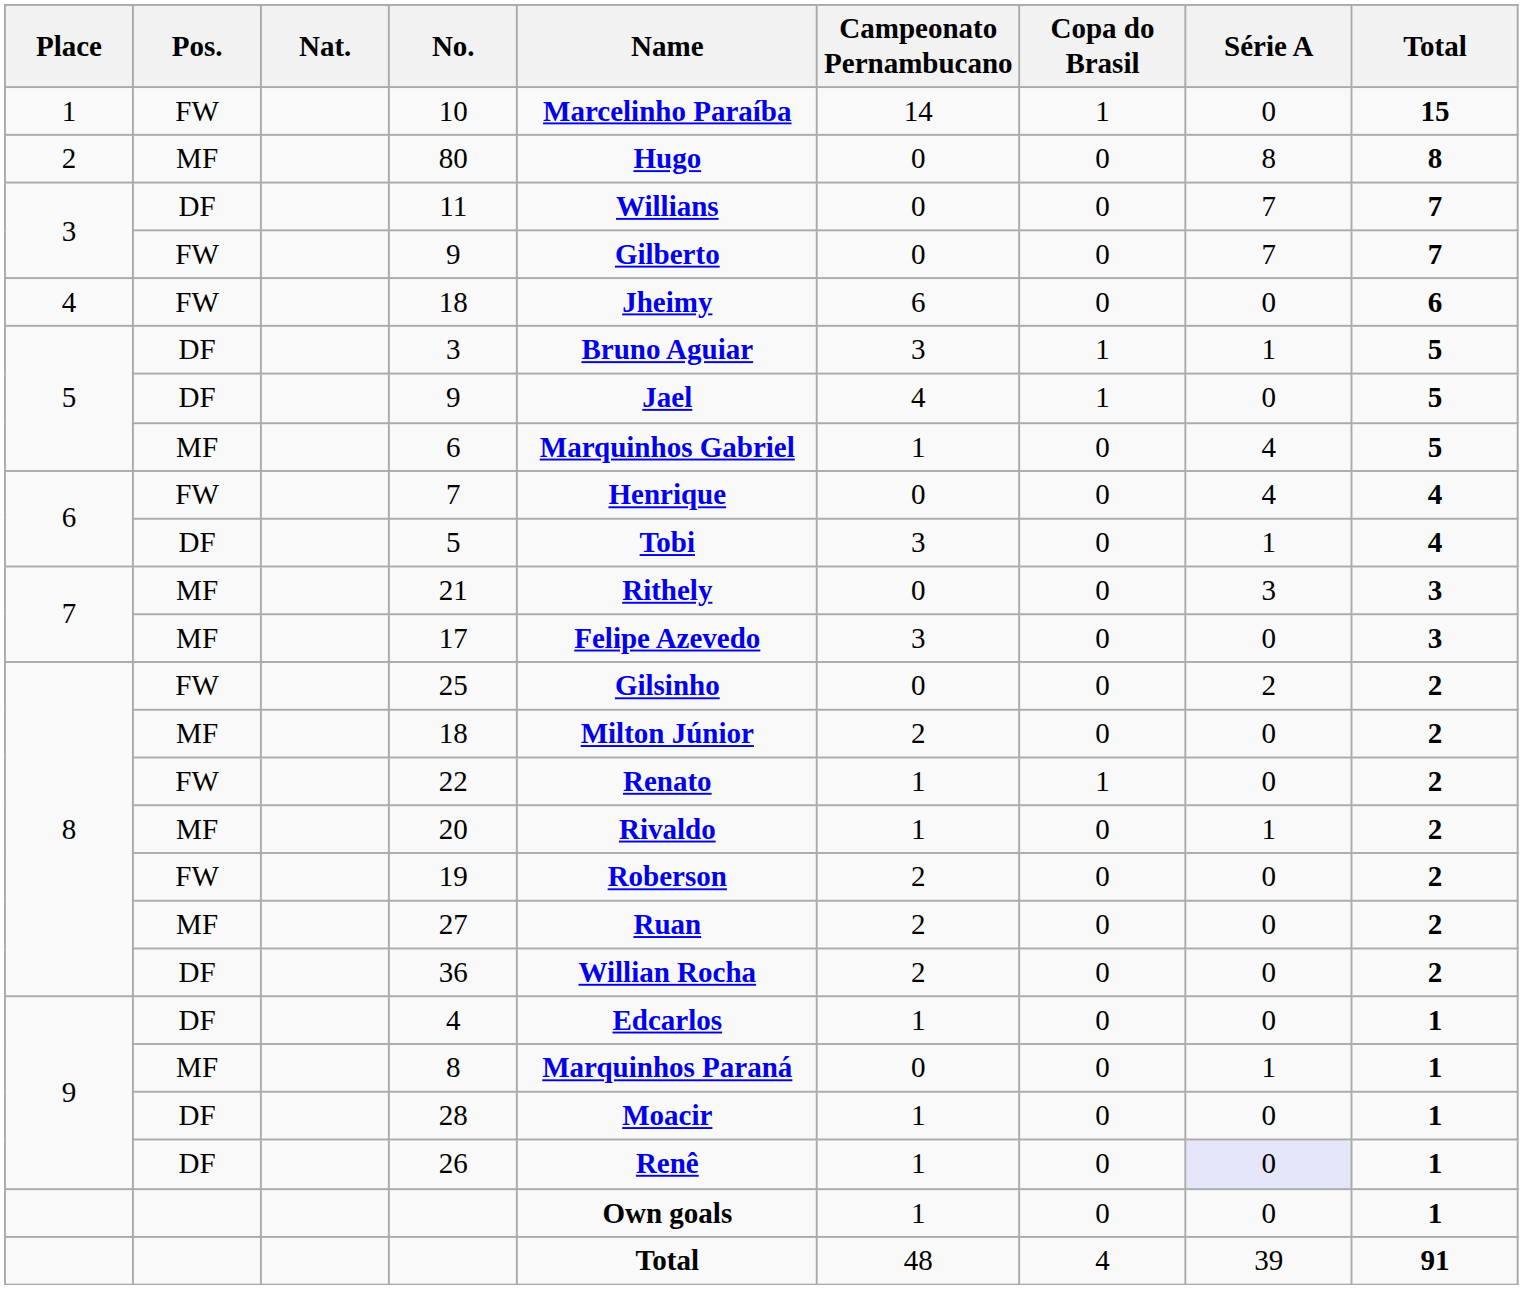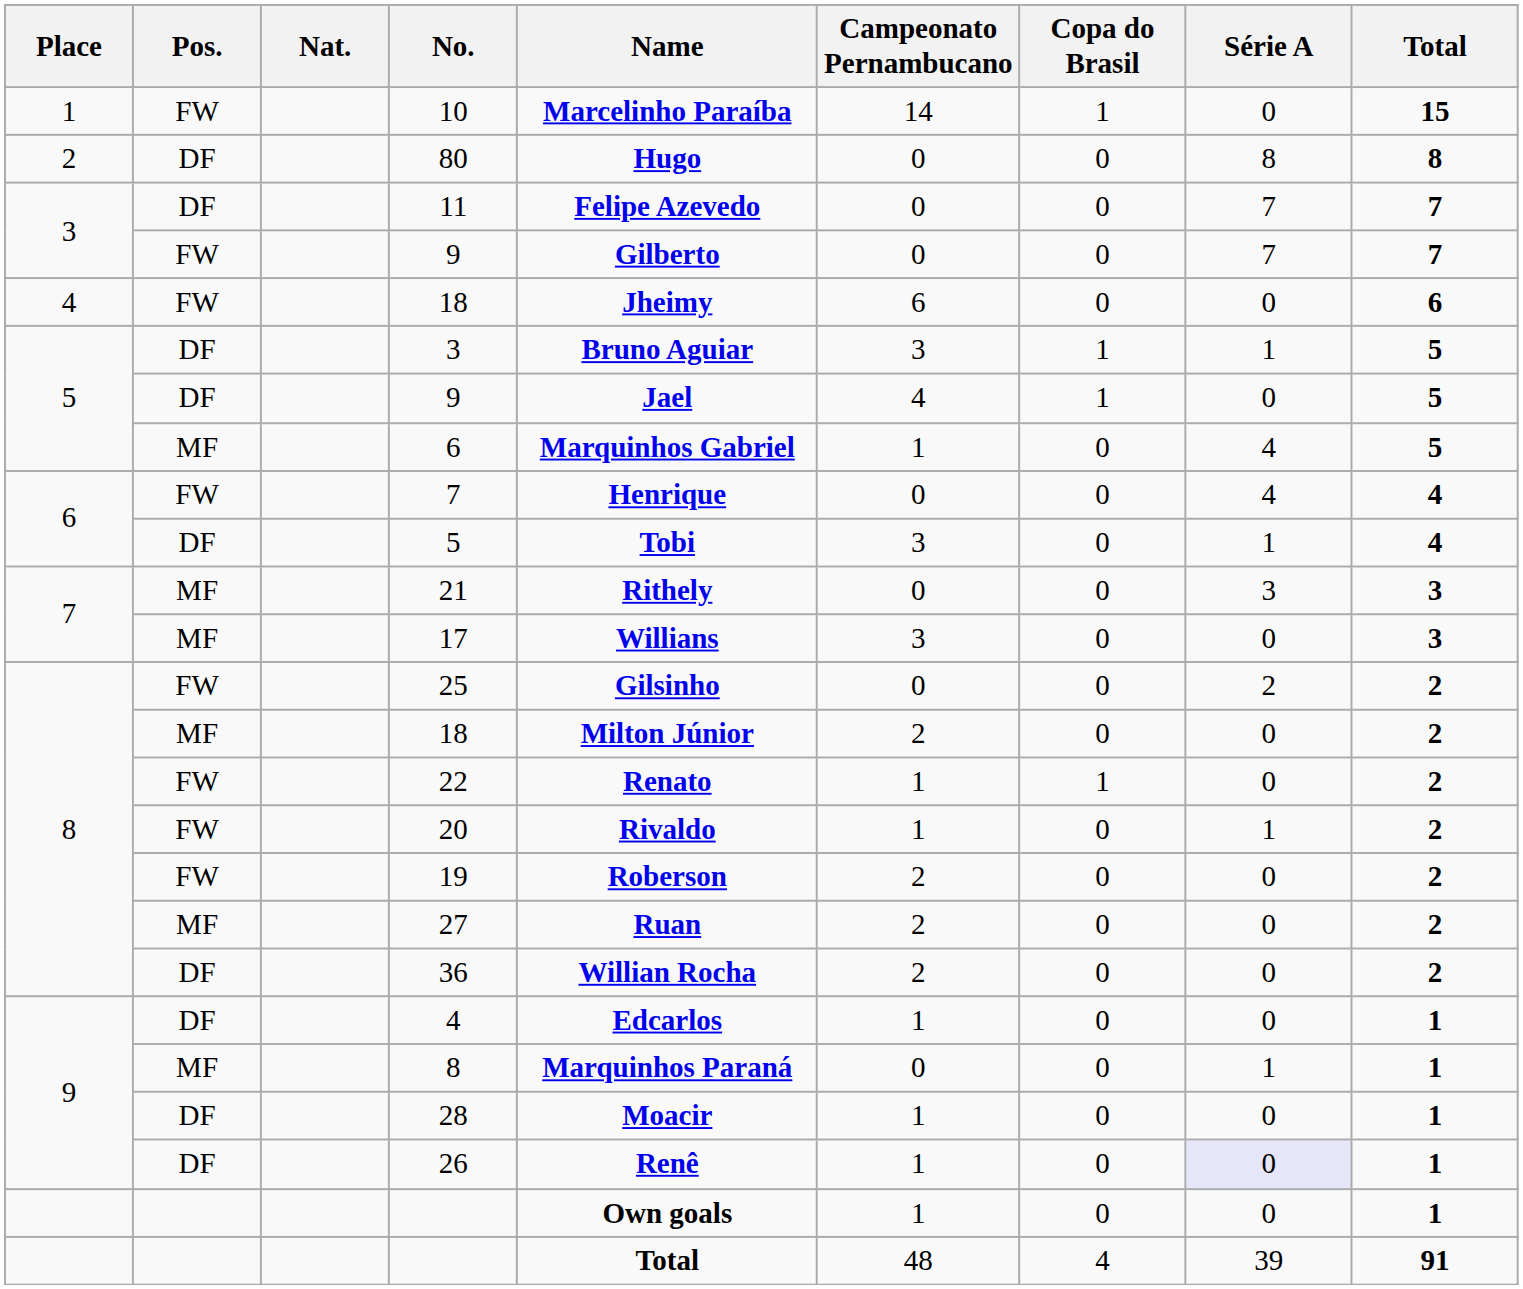 <table class="wikitable" style="font-size: 95%; text-align: center;">
 <tr>
 <th width=60>Place</th>
 <th width=60>Pos.</th>
 <th width=60>Nat.</th>
 <th width=60>No.</th>
 <th width=150>Name</th>
 <th width=80>Campeonato Pernambucano</th>
 <th width=80>Copa do Brasil</th>
 <th width=80>Série A</th>
 <th width=80>Total</th>
 </tr>
 <tr>
 <td>1</td>
 <td>FW</td>
 <td></td>
 <td>10</td>
 <td><strong><a href='#'>Marcelinho Paraíba</a></strong></td>
 <td>14</td>
 <td>1</td>
 <td>0</td>
 <td><strong>15</strong></td>
 </tr>
 <tr>
 <td>2</td>
-<td>MF</td>
+<td>DF</td>
 <td></td>
 <td>80</td>
 <td><strong><a href='#'>Hugo</a></strong></td>
 <td>0</td>
 <td>0</td>
 <td>8</td>
 <td><strong>8</strong></td>
 </tr>
 <tr>
 <td rowspan="2">3</td>
 <td>DF</td>
 <td></td>
 <td>11</td>
-<td><strong><a href='#'>Willians</a></strong></td>
+<td><strong><a href='#'>Felipe Azevedo</a></strong></td>
 <td>0</td>
 <td>0</td>
 <td>7</td>
 <td><strong>7</strong></td>
 </tr>
 <tr>
 <td>FW</td>
 <td></td>
 <td>9</td>
 <td><strong><a href='#'>Gilberto</a></strong></td>
 <td>0</td>
 <td>0</td>
 <td>7</td>
 <td><strong>7</strong></td>
 </tr>
 <tr>
 <td>4</td>
 <td>FW</td>
 <td></td>
 <td>18</td>
 <td><strong><a href='#'>Jheimy</a></strong></td>
 <td>6</td>
 <td>0</td>
 <td>0</td>
 <td><strong>6</strong></td>
 </tr>
 <tr>
 <td rowspan="3">5</td>
 <td>DF</td>
 <td></td>
 <td>3</td>
 <td><strong><a href='#'>Bruno Aguiar</a></strong></td>
 <td>3</td>
 <td>1</td>
 <td>1</td>
 <td><strong>5</strong></td>
 </tr>
 <tr>
 <td>DF</td>
 <td></td>
 <td>9</td>
 <td><strong><a href='#'>Jael</a></strong></td>
 <td>4</td>
 <td>1</td>
 <td>0</td>
 <td><strong>5</strong></td>
 </tr>
 <tr>
 <td>MF</td>
 <td></td>
 <td>6</td>
 <td><strong><a href='#'>Marquinhos Gabriel</a></strong></td>
 <td>1</td>
 <td>0</td>
 <td>4</td>
 <td><strong>5</strong></td>
 </tr>
 <tr>
 <td rowspan="2">6</td>
 <td>FW</td>
 <td></td>
 <td>7</td>
 <td><strong><a href='#'>Henrique</a></strong></td>
 <td>0</td>
 <td>0</td>
 <td>4</td>
 <td><strong>4</strong></td>
 </tr>
 <tr>
 <td>DF</td>
 <td></td>
 <td>5</td>
 <td><strong><a href='#'>Tobi</a></strong></td>
 <td>3</td>
 <td>0</td>
 <td>1</td>
 <td><strong>4</strong></td>
 </tr>
 <tr>
 <td rowspan="2">7</td>
 <td>MF</td>
 <td></td>
 <td>21</td>
 <td><strong><a href='#'>Rithely</a></strong></td>
 <td>0</td>
 <td>0</td>
 <td>3</td>
 <td><strong>3</strong></td>
 </tr>
 <tr>
 <td>MF</td>
 <td></td>
 <td>17</td>
-<td><strong><a href='#'>Felipe Azevedo</a></strong></td>
+<td><strong><a href='#'>Willians</a></strong></td>
 <td>3</td>
 <td>0</td>
 <td>0</td>
 <td><strong>3</strong></td>
 </tr>
 <tr>
 <td rowspan="7">8</td>
 <td>FW</td>
 <td></td>
 <td>25</td>
 <td><strong><a href='#'>Gilsinho</a></strong></td>
 <td>0</td>
 <td>0</td>
 <td>2</td>
 <td><strong>2</strong></td>
 </tr>
 <tr>
 <td>MF</td>
 <td></td>
 <td>18</td>
 <td><strong><a href='#'>Milton Júnior</a></strong></td>
 <td>2</td>
 <td>0</td>
 <td>0</td>
 <td><strong>2</strong></td>
 </tr>
 <tr>
 <td>FW</td>
 <td></td>
 <td>22</td>
 <td><strong><a href='#'>Renato</a></strong></td>
 <td>1</td>
 <td>1</td>
 <td>0</td>
 <td><strong>2</strong></td>
 </tr>
 <tr>
-<td>MF</td>
+<td>FW</td>
 <td></td>
 <td>20</td>
 <td><strong><a href='#'>Rivaldo</a></strong></td>
 <td>1</td>
 <td>0</td>
 <td>1</td>
 <td><strong>2</strong></td>
 </tr>
 <tr>
 <td>FW</td>
 <td></td>
 <td>19</td>
 <td><strong><a href='#'>Roberson</a></strong></td>
 <td>2</td>
 <td>0</td>
 <td>0</td>
 <td><strong>2</strong></td>
 </tr>
 <tr>
 <td>MF</td>
 <td></td>
 <td>27</td>
 <td><strong><a href='#'>Ruan</a></strong></td>
 <td>2</td>
 <td>0</td>
 <td>0</td>
 <td><strong>2</strong></td>
 </tr>
 <tr>
 <td>DF</td>
 <td></td>
 <td>36</td>
 <td><strong><a href='#'>Willian Rocha</a></strong></td>
 <td>2</td>
 <td>0</td>
 <td>0</td>
 <td><strong>2</strong></td>
 </tr>
 <tr>
 <td rowspan="4">9</td>
 <td>DF</td>
 <td></td>
 <td>4</td>
 <td><strong><a href='#'>Edcarlos</a></strong></td>
 <td>1</td>
 <td>0</td>
 <td>0</td>
 <td><strong>1</strong></td>
 </tr>
 <tr>
 <td>MF</td>
 <td></td>
 <td>8</td>
 <td><strong><a href='#'>Marquinhos Paraná</a></strong></td>
 <td>0</td>
 <td>0</td>
 <td>1</td>
 <td><strong>1</strong></td>
 </tr>
 <tr>
 <td>DF</td>
 <td></td>
 <td>28</td>
 <td><strong><a href='#'>Moacir</a></strong></td>
 <td>1</td>
 <td>0</td>
 <td>0</td>
 <td><strong>1</strong></td>
 </tr>
 <tr>
 <td>DF</td>
 <td></td>
 <td>26</td>
 <td><strong><a href='#'>Renê</a></strong></td>
 <td>1</td>
 <td>0</td>
 <td style="background: lavender;">0</td>
 <td><strong>1</strong></td>
 </tr>
 <tr>
 <td></td>
 <td></td>
 <td></td>
 <td></td>
 <td><strong>Own goals</strong></td>
 <td>1</td>
 <td>0</td>
 <td>0</td>
 <td><strong>1</strong></td>
 </tr>
 <tr>
 <td></td>
 <td></td>
 <td></td>
 <td></td>
 <td><strong>Total</strong></td>
 <td>48</td>
 <td>4</td>
 <td>39</td>
 <td><strong>91</strong></td>
 </tr>
 </table>
